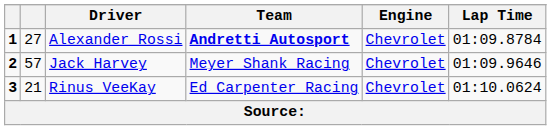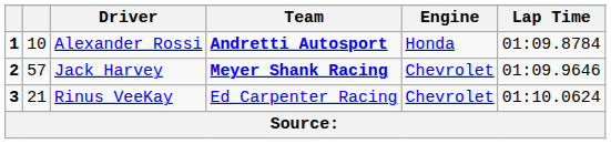 <table class="wikitable" style="font-size:95%;">
 <tr>
 </tr>
 <tr>
 <th></th>
 <th></th>
 <th>Driver</th>
 <th>Team</th>
 <th>Engine</th>
 <th>Lap Time</th>
 </tr>
 <tr>
 <td style="text-align:center;"><strong>1</strong></td>
-<td style="text-align:center;">27</td>
+<td style="text-align:center;">10</td>
 <td> <a href='#'>Alexander Rossi</a></td>
 <td><strong><a href='#'>Andretti Autosport</a></strong></td>
-<td><a href='#'>Chevrolet</a></td>
+<td><a href='#'>Honda</a></td>
 <td>01:09.8784</td>
 </tr>
 <tr>
 <td style="text-align:center;"><strong>2</strong></td>
 <td style="text-align:center;">57</td>
 <td> <a href='#'>Jack Harvey</a></td>
-<td><a href='#'>Meyer Shank Racing</a></td>
+<td><strong><a href='#'>Meyer Shank Racing</a></strong></td>
 <td><a href='#'>Chevrolet</a></td>
 <td>01:09.9646</td>
 </tr>
 <tr>
 <td style="text-align:center;"><strong>3</strong></td>
 <td style="text-align:center;">21</td>
 <td> <a href='#'>Rinus VeeKay</a></td>
 <td><a href='#'>Ed Carpenter Racing</a></td>
 <td><a href='#'>Chevrolet</a></td>
 <td>01:10.0624</td>
 </tr>
 <tr>
 <th colspan=6>Source:</th>
 </tr>
 </table>
